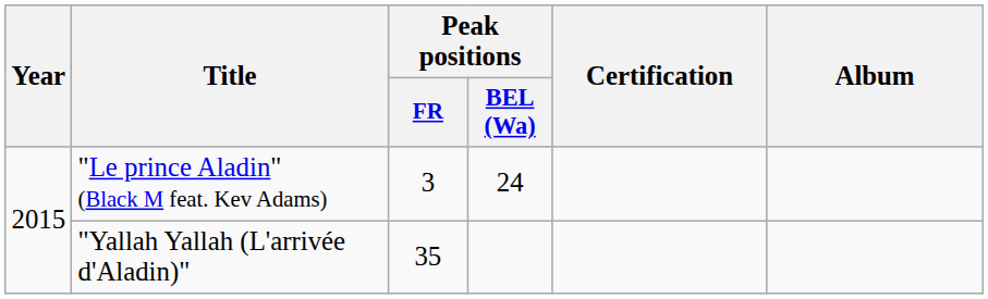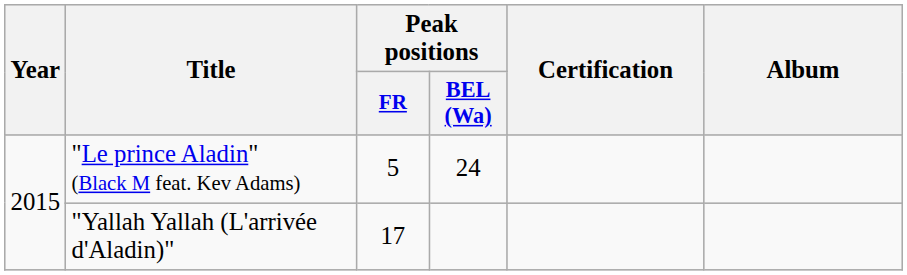 <table class="wikitable">
 <tr>
 <th rowspan="2" style="text-align:center; width:10px;">Year</th>
 <th rowspan="2" style="text-align:center; width:180px;">Title</th>
 <th colspan="2" style="text-align:center; width:30px;">Peak positions</th>
 <th rowspan="2" style="text-align:center; width:120px;">Certification</th>
 <th rowspan="2" style="text-align:center; width:120px;">Album</th>
 </tr>
 <tr>
 <th scope="col" style="width:3em;font-size:85%;"><a href='#'>FR</a><br></th>
 <th scope="col" style="width:3em;font-size:90%;"><a href='#'>BEL <br> (Wa)</a><br></th>
 </tr>
 <tr>
 <td style="text-align:center;" rowspan="2">2015</td>
 <td>"<a href='#'>Le prince Aladin</a>"<br><small>(<a href='#'>Black M</a> feat. Kev Adams)</small></td>
-<td style="text-align:center;">3</td>
+<td style="text-align:center;">5</td>
 <td style="text-align:center;">24</td>
 <td style="text-align:center;"></td>
 <td style="text-align:center;"></td>
 </tr>
 <tr>
 <td>"Yallah Yallah (L'arrivée d'Aladin)"</td>
-<td style="text-align:center;">35</td>
+<td style="text-align:center;">17</td>
 <td style="text-align:center;"></td>
 <td style="text-align:center;"></td>
 <td style="text-align:center;"></td>
 </tr>
 </table>
